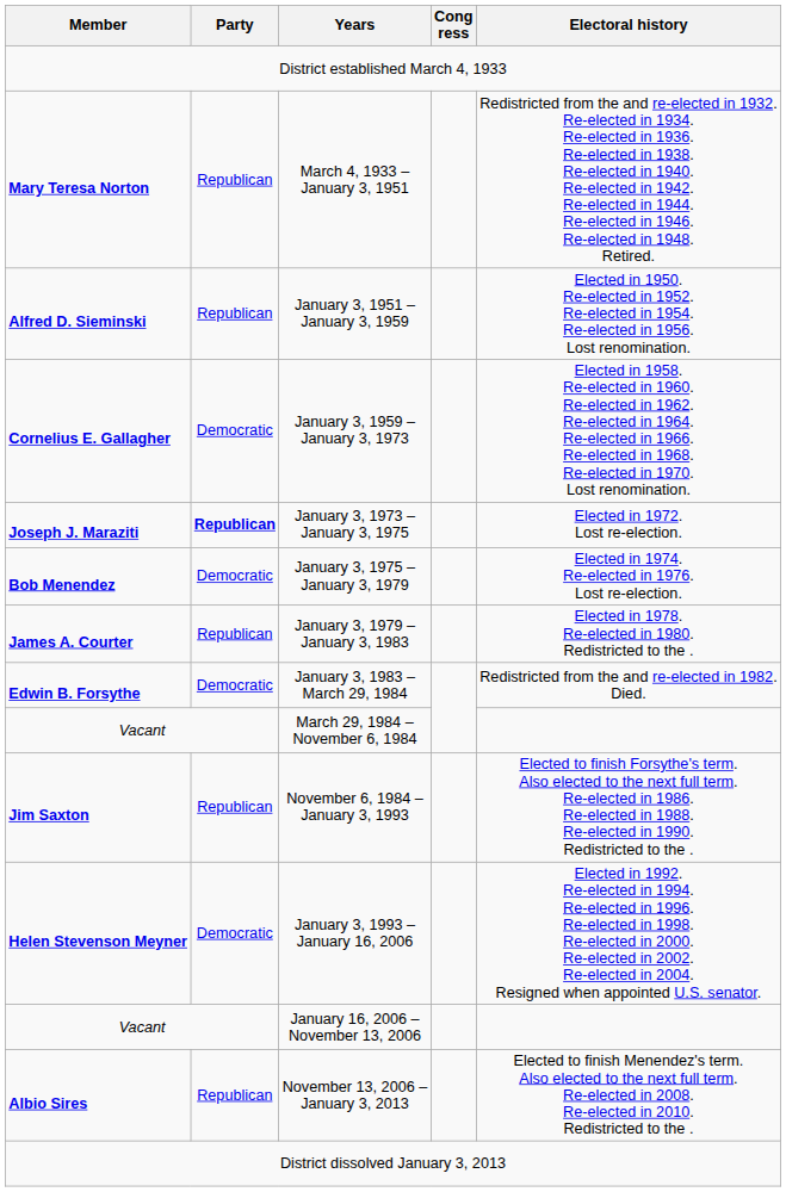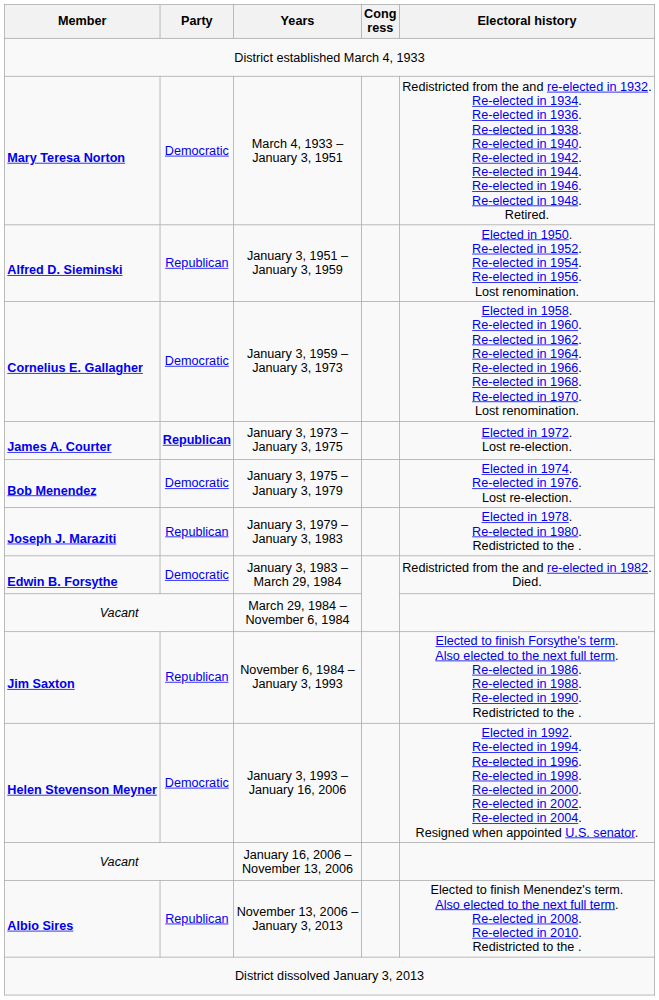 <table class=wikitable style="text-align:center">
 <tr>
 <th>Member</th>
 <th>Party</th>
 <th>Years</th>
 <th>Cong<br>ress</th>
 <th>Electoral history</th>
 </tr>
 <tr style="height:3em">
 <td colspan=5>District established March 4, 1933</td>
 </tr>
 <tr style="height:3em">
 <td align=left><br><strong><a href='#'>Mary Teresa Norton</a></strong><br></td>
-<td><a href='#'>Republican</a></td>
+<td><a href='#'>Democratic</a></td>
 <td nowrap>March 4, 1933 –<br>January 3, 1951</td>
 <td></td>
 <td>Redistricted from the  and <a href='#'>re-elected in 1932</a>.<br><a href='#'>Re-elected in 1934</a>.<br><a href='#'>Re-elected in 1936</a>.<br><a href='#'>Re-elected in 1938</a>.<br><a href='#'>Re-elected in 1940</a>.<br><a href='#'>Re-elected in 1942</a>.<br><a href='#'>Re-elected in 1944</a>.<br><a href='#'>Re-elected in 1946</a>.<br><a href='#'>Re-elected in 1948</a>.<br>Retired.</td>
 </tr>
 <tr style="height:3em">
 <td align=left><br><strong><a href='#'>Alfred D. Sieminski</a></strong><br></td>
 <td><a href='#'>Republican</a></td>
 <td nowrap>January 3, 1951 –<br>January 3, 1959</td>
 <td></td>
 <td><a href='#'>Elected in 1950</a>.<br><a href='#'>Re-elected in 1952</a>.<br><a href='#'>Re-elected in 1954</a>.<br><a href='#'>Re-elected in 1956</a>.<br>Lost renomination.</td>
 </tr>
 <tr style="height:3em">
 <td align=left><br><strong><a href='#'>Cornelius E. Gallagher</a></strong><br></td>
 <td><a href='#'>Democratic</a></td>
 <td nowrap>January 3, 1959 –<br>January 3, 1973</td>
 <td></td>
 <td><a href='#'>Elected in 1958</a>.<br><a href='#'>Re-elected in 1960</a>.<br><a href='#'>Re-elected in 1962</a>.<br><a href='#'>Re-elected in 1964</a>.<br><a href='#'>Re-elected in 1966</a>.<br><a href='#'>Re-elected in 1968</a>.<br><a href='#'>Re-elected in 1970</a>.<br>Lost renomination.</td>
 </tr>
 <tr style="height:3em">
-<td align=left><br><strong><a href='#'>Joseph J. Maraziti</a></strong><br></td>
+<td align=left><br><strong><a href='#'>James A. Courter</a></strong><br></td>
 <td><strong><a href='#'>Republican</a></strong></td>
 <td nowrap>January 3, 1973 –<br>January 3, 1975</td>
 <td></td>
 <td><a href='#'>Elected in 1972</a>.<br>Lost re-election.</td>
 </tr>
 <tr style="height:3em">
 <td align=left><br><strong><a href='#'>Bob Menendez</a></strong><br></td>
 <td><a href='#'>Democratic</a></td>
 <td nowrap>January 3, 1975 –<br>January 3, 1979</td>
 <td></td>
 <td><a href='#'>Elected in 1974</a>.<br><a href='#'>Re-elected in 1976</a>.<br>Lost re-election.</td>
 </tr>
 <tr style="height:3em">
-<td align=left><br><strong><a href='#'>James A. Courter</a></strong><br></td>
+<td align=left><br><strong><a href='#'>Joseph J. Maraziti</a></strong><br></td>
 <td><a href='#'>Republican</a></td>
 <td nowrap>January 3, 1979 –<br>January 3, 1983</td>
 <td></td>
 <td><a href='#'>Elected in 1978</a>.<br><a href='#'>Re-elected in 1980</a>.<br>Redistricted to the .</td>
 </tr>
 <tr style="height:3em">
 <td align=left><br><strong><a href='#'>Edwin B. Forsythe</a></strong><br></td>
 <td><a href='#'>Democratic</a></td>
 <td nowrap>January 3, 1983 –<br>March 29, 1984</td>
 <td rowspan=2></td>
 <td>Redistricted from the  and <a href='#'>re-elected in 1982</a>.<br>Died.</td>
 </tr>
 <tr style="height:3em">
 <td colspan=2><em>Vacant</em></td>
 <td nowrap>March 29, 1984 –<br>November 6, 1984</td>
 <td></td>
 </tr>
 <tr style="height:3em">
 <td align=left><br><strong><a href='#'>Jim Saxton</a></strong><br></td>
 <td><a href='#'>Republican</a></td>
 <td nowrap>November 6, 1984 –<br>January 3, 1993</td>
 <td></td>
 <td><a href='#'>Elected to finish Forsythe's term</a>.<br><a href='#'>Also elected to the next full term</a>.<br><a href='#'>Re-elected in 1986</a>.<br><a href='#'>Re-elected in 1988</a>.<br><a href='#'>Re-elected in 1990</a>.<br>Redistricted to the .</td>
 </tr>
 <tr style="height:3em">
 <td align=left><br><strong><a href='#'>Helen Stevenson Meyner</a></strong><br></td>
 <td><a href='#'>Democratic</a></td>
 <td nowrap>January 3, 1993 –<br>January 16, 2006</td>
 <td></td>
 <td><a href='#'>Elected in 1992</a>.<br><a href='#'>Re-elected in 1994</a>.<br><a href='#'>Re-elected in 1996</a>.<br><a href='#'>Re-elected in 1998</a>.<br><a href='#'>Re-elected in 2000</a>.<br><a href='#'>Re-elected in 2002</a>.<br><a href='#'>Re-elected in 2004</a>.<br>Resigned when appointed <a href='#'>U.S. senator</a>.</td>
 </tr>
 <tr style="height:3em">
 <td colspan=2><em>Vacant</em></td>
 <td nowrap>January 16, 2006 –<br>November 13, 2006</td>
 <td></td>
 <td></td>
 </tr>
 <tr>
 <td align=left><br><strong><a href='#'>Albio Sires</a></strong><br></td>
 <td><a href='#'>Republican</a></td>
 <td nowrap>November 13, 2006 –<br>January 3, 2013</td>
 <td></td>
 <td>Elected to finish Menendez's term.<br><a href='#'>Also elected to the next full term</a>.<br><a href='#'>Re-elected in 2008</a>.<br><a href='#'>Re-elected in 2010</a>.<br>Redistricted to the .</td>
 </tr>
 <tr style="height:3em">
 <td colspan=5>District dissolved January 3, 2013</td>
 </tr>
 </table>
